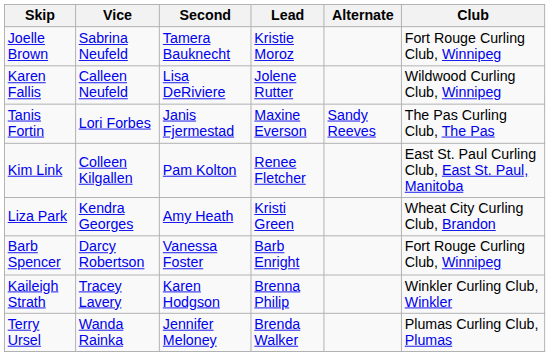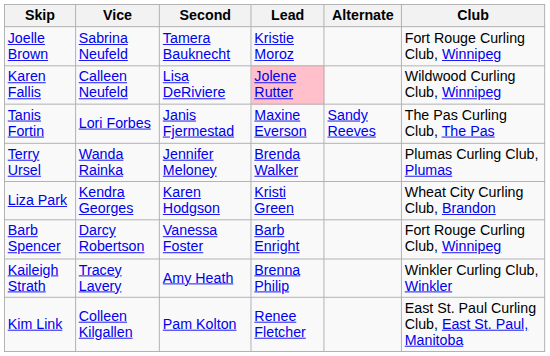 <table class="wikitable" border="1">
 <tr>
 <th>Skip</th>
 <th>Vice</th>
 <th>Second</th>
 <th>Lead</th>
 <th>Alternate</th>
 <th>Club</th>
 </tr>
 <tr>
 <td><a href='#'>Joelle Brown</a></td>
 <td><a href='#'>Sabrina Neufeld</a></td>
 <td><a href='#'>Tamera Bauknecht</a></td>
 <td><a href='#'>Kristie Moroz</a></td>
 <td></td>
 <td>Fort Rouge Curling Club, <a href='#'>Winnipeg</a></td>
 </tr>
 <tr>
 <td><a href='#'>Karen Fallis</a></td>
 <td><a href='#'>Calleen Neufeld</a></td>
 <td><a href='#'>Lisa DeRiviere</a></td>
-<td><a href='#'>Jolene Rutter</a></td>
+<td style="background: pink;"><a href='#'>Jolene Rutter</a></td>
 <td></td>
 <td>Wildwood Curling Club, <a href='#'>Winnipeg</a></td>
 </tr>
 <tr>
 <td><a href='#'>Tanis Fortin</a></td>
 <td><a href='#'>Lori Forbes</a></td>
 <td><a href='#'>Janis Fjermestad</a></td>
 <td><a href='#'>Maxine Everson</a></td>
 <td><a href='#'>Sandy Reeves</a></td>
 <td>The Pas Curling Club, <a href='#'>The Pas</a></td>
 </tr>
 <tr>
-<td><a href='#'>Kim Link</a></td>
-<td><a href='#'>Colleen Kilgallen</a></td>
-<td><a href='#'>Pam Kolton</a></td>
-<td><a href='#'>Renee Fletcher</a></td>
+<td><a href='#'>Terry Ursel</a></td>
+<td><a href='#'>Wanda Rainka</a></td>
+<td><a href='#'>Jennifer Meloney</a></td>
+<td><a href='#'>Brenda Walker</a></td>
 <td></td>
-<td>East St. Paul Curling Club, <a href='#'>East St. Paul, Manitoba</a></td>
+<td>Plumas Curling Club, <a href='#'>Plumas</a></td>
 </tr>
 <tr>
 <td><a href='#'>Liza Park</a></td>
 <td><a href='#'>Kendra Georges</a></td>
-<td><a href='#'>Amy Heath</a></td>
+<td><a href='#'>Karen Hodgson</a></td>
 <td><a href='#'>Kristi Green</a></td>
 <td></td>
 <td>Wheat City Curling Club, <a href='#'>Brandon</a></td>
 </tr>
 <tr>
 <td><a href='#'>Barb Spencer</a></td>
 <td><a href='#'>Darcy Robertson</a></td>
 <td><a href='#'>Vanessa Foster</a></td>
 <td><a href='#'>Barb Enright</a></td>
 <td></td>
 <td>Fort Rouge Curling Club, <a href='#'>Winnipeg</a></td>
 </tr>
 <tr>
 <td><a href='#'>Kaileigh Strath</a></td>
 <td><a href='#'>Tracey Lavery</a></td>
-<td><a href='#'>Karen Hodgson</a></td>
+<td><a href='#'>Amy Heath</a></td>
 <td><a href='#'>Brenna Philip</a></td>
 <td></td>
 <td>Winkler Curling Club, <a href='#'>Winkler</a></td>
 </tr>
 <tr>
-<td><a href='#'>Terry Ursel</a></td>
-<td><a href='#'>Wanda Rainka</a></td>
-<td><a href='#'>Jennifer Meloney</a></td>
-<td><a href='#'>Brenda Walker</a></td>
+<td><a href='#'>Kim Link</a></td>
+<td><a href='#'>Colleen Kilgallen</a></td>
+<td><a href='#'>Pam Kolton</a></td>
+<td><a href='#'>Renee Fletcher</a></td>
 <td></td>
-<td>Plumas Curling Club, <a href='#'>Plumas</a></td>
+<td>East St. Paul Curling Club, <a href='#'>East St. Paul, Manitoba</a></td>
 </tr>
 </table>
